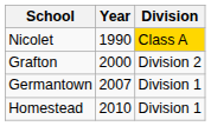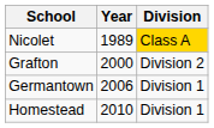 <table class="wikitable">
 <tr>
 <th>School</th>
 <th>Year</th>
 <th>Division</th>
 </tr>
 <tr>
 <td>Nicolet</td>
-<td>1990</td>
+<td>1989</td>
 <td style="background: gold;">Class A</td>
 </tr>
 <tr>
 <td>Grafton</td>
 <td>2000</td>
 <td>Division 2</td>
 </tr>
 <tr>
 <td>Germantown</td>
-<td>2007</td>
+<td>2006</td>
 <td>Division 1</td>
 </tr>
 <tr>
 <td>Homestead</td>
 <td>2010</td>
 <td>Division 1</td>
 </tr>
 </table>
